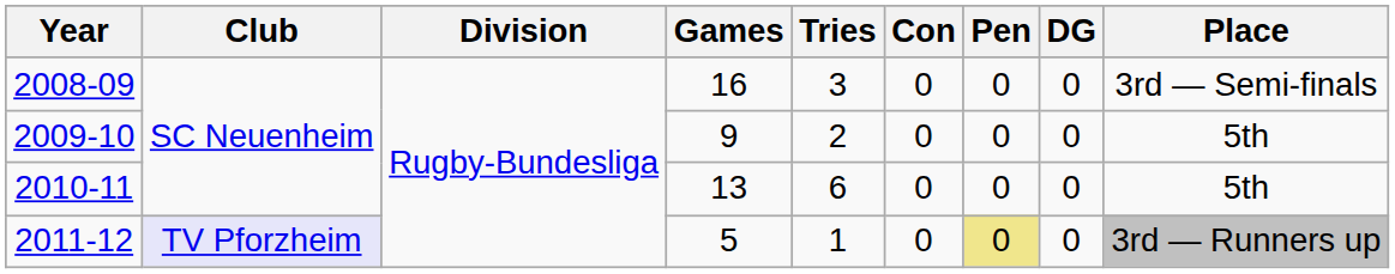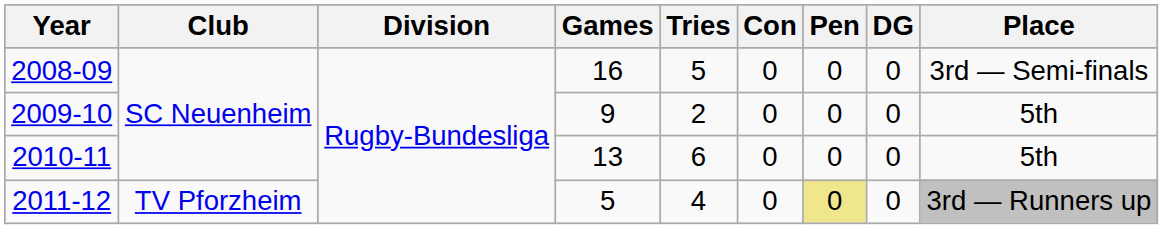 <table class="wikitable">
 <tr>
 <th>Year</th>
 <th>Club</th>
 <th>Division</th>
 <th>Games</th>
 <th>Tries</th>
 <th>Con</th>
 <th>Pen</th>
 <th>DG</th>
 <th>Place</th>
 </tr>
 <tr align="center">
 <td><a href='#'>2008-09</a></td>
 <td rowspan=3><a href='#'>SC Neuenheim</a></td>
 <td rowspan=4><a href='#'>Rugby-Bundesliga</a></td>
 <td>16</td>
-<td>3</td>
+<td>5</td>
 <td>0</td>
 <td>0</td>
 <td>0</td>
 <td>3rd — Semi-finals</td>
 </tr>
 <tr align="center">
 <td><a href='#'>2009-10</a></td>
 <td>9</td>
 <td>2</td>
 <td>0</td>
 <td>0</td>
 <td>0</td>
 <td>5th</td>
 </tr>
 <tr align="center">
 <td><a href='#'>2010-11</a></td>
 <td>13</td>
 <td>6</td>
 <td>0</td>
 <td>0</td>
 <td>0</td>
 <td>5th</td>
 </tr>
 <tr align="center">
 <td><a href='#'>2011-12</a></td>
-<td style="background: lavender;"><a href='#'>TV Pforzheim</a></td>
+<td><a href='#'>TV Pforzheim</a></td>
 <td>5</td>
-<td>1</td>
+<td>4</td>
 <td>0</td>
 <td style="background: khaki;">0</td>
 <td>0</td>
 <td bgcolor=silver>3rd — Runners up</td>
 </tr>
 </table>
